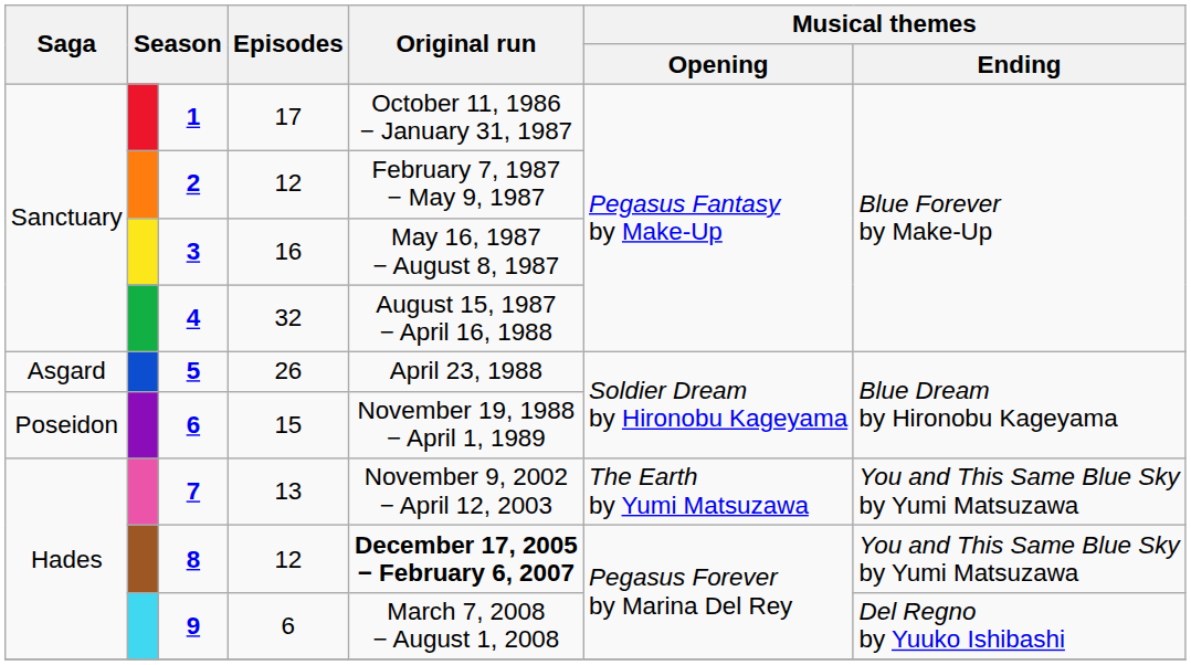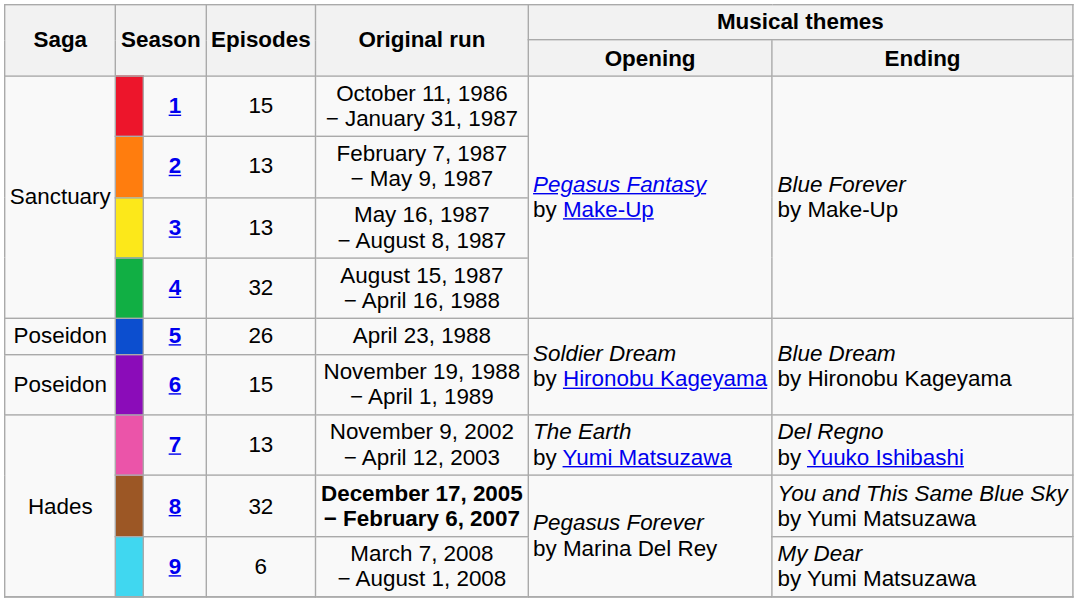 <table class="wikitable">
 <tr>
 <th rowspan="2">Saga</th>
 <th colspan="2" rowspan="2">Season</th>
 <th rowspan="2">Episodes</th>
 <th rowspan="2">Original run</th>
 <th colspan="2">Musical themes</th>
 </tr>
 <tr>
 <th>Opening</th>
 <th>Ending</th>
 </tr>
 <tr>
 <td align="center" rowspan="4">Sanctuary</td>
 <td align="center" bgcolor=#ED152B height="7px"></td>
 <td align="center"><strong><a href='#'>1</a></strong></td>
-<td align="center">17</td>
+<td align="center">15</td>
 <td align="center">October 11, 1986<br>− January 31, 1987</td>
 <td rowspan="4"><em><a href='#'>Pegasus Fantasy</a></em><br>by <a href='#'>Make-Up</a></td>
 <td rowspan="4"><em>Blue Forever</em><br>by Make-Up</td>
 </tr>
 <tr>
 <td align="center" bgcolor=#FF7D0E height="7px"></td>
 <td align="center"><strong><a href='#'>2</a></strong></td>
-<td align="center">12</td>
+<td align="center">13</td>
 <td align="center">February 7, 1987<br>− May 9, 1987</td>
 </tr>
 <tr>
 <td align="center" bgcolor=#FCE81A height="7px"></td>
 <td align="center"><strong><a href='#'>3</a></strong></td>
-<td align="center">16</td>
+<td align="center">13</td>
 <td align="center">May 16, 1987<br>− August 8, 1987</td>
 </tr>
 <tr>
 <td align="center" bgcolor=#11AF44 height="7px"></td>
 <td align="center"><strong><a href='#'>4</a></strong></td>
 <td align="center">32</td>
 <td align="center">August 15, 1987<br>− April 16, 1988</td>
 </tr>
 <tr>
-<td align="center">Asgard</td>
+<td align="center">Poseidon</td>
 <td align="center" bgcolor=#0C4ECF height="7px"></td>
 <td align="center"><strong><a href='#'>5</a></strong></td>
 <td align="center">26</td>
 <td align="center">April 23, 1988<br></td>
 <td rowspan="2"><em>Soldier Dream</em><br>by <a href='#'>Hironobu Kageyama</a></td>
 <td rowspan="2"><em>Blue Dream</em><br>by Hironobu Kageyama</td>
 </tr>
 <tr>
 <td align="center">Poseidon</td>
 <td align="center" bgcolor=#8B0CB9 height="7px"></td>
 <td align="center"><strong><a href='#'>6</a></strong></td>
 <td align="center">15</td>
 <td align="center">November 19, 1988<br>− April 1, 1989</td>
 </tr>
 <tr>
 <td align="center" rowspan="3">Hades</td>
 <td align="center" bgcolor=#EB54A9 height="7px"></td>
 <td align="center"><strong><a href='#'>7</a></strong></td>
 <td align="center">13</td>
 <td align="center">November 9, 2002<br>− April 12, 2003</td>
 <td><em>The Earth</em><br>by <a href='#'>Yumi Matsuzawa</a></td>
-<td><em>You and This Same Blue Sky</em><br>by Yumi Matsuzawa</td>
+<td><em>Del Regno</em><br>by <a href='#'>Yuuko Ishibashi</a></td>
 </tr>
 <tr>
 <td align="center" bgcolor=#9C5725 height="7px"></td>
 <td align="center"><strong><a href='#'>8</a></strong></td>
-<td align="center">12</td>
+<td align="center">32</td>
 <td align="center"><strong>December 17, 2005<br>− February 6, 2007</strong></td>
 <td rowspan="2"><em>Pegasus Forever</em><br>by Marina Del Rey</td>
 <td><em>You and This Same Blue Sky</em><br>by Yumi Matsuzawa</td>
 </tr>
 <tr>
 <td align="center" bgcolor=#40D7F0 height="7px"></td>
 <td align="center"><strong><a href='#'>9</a></strong></td>
 <td align="center">6</td>
 <td align="center">March 7, 2008<br>− August 1, 2008</td>
-<td><em>Del Regno</em><br>by <a href='#'>Yuuko Ishibashi</a></td>
+<td><em>My Dear</em><br>by Yumi Matsuzawa</td>
 </tr>
 <tr>
 </tr>
 </table>
